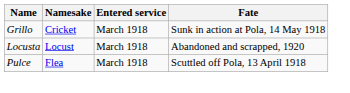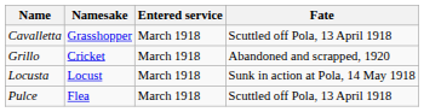 <table class="wikitable">
 <tr>
 <th>Name</th>
 <th>Namesake</th>
 <th>Entered service</th>
 <th>Fate</th>
 </tr>
 <tr>
+<td><em>Cavalletta</em></td>
+<td><a href='#'>Grasshopper</a></td>
+<td>March 1918</td>
+<td>Scuttled off Pola, 13 April 1918</td>
+</tr>
+<tr>
 <td><em>Grillo</em></td>
 <td><a href='#'>Cricket</a></td>
 <td>March 1918</td>
-<td>Sunk in action at Pola, 14 May 1918</td>
+<td>Abandoned and scrapped, 1920</td>
 </tr>
 <tr>
 <td><em>Locusta</em></td>
 <td><a href='#'>Locust</a></td>
 <td>March 1918</td>
-<td>Abandoned and scrapped, 1920</td>
+<td>Sunk in action at Pola, 14 May 1918</td>
 </tr>
 <tr>
 <td><em>Pulce</em></td>
 <td><a href='#'>Flea</a></td>
 <td>March 1918</td>
 <td>Scuttled off Pola, 13 April 1918</td>
 </tr>
 </table>
